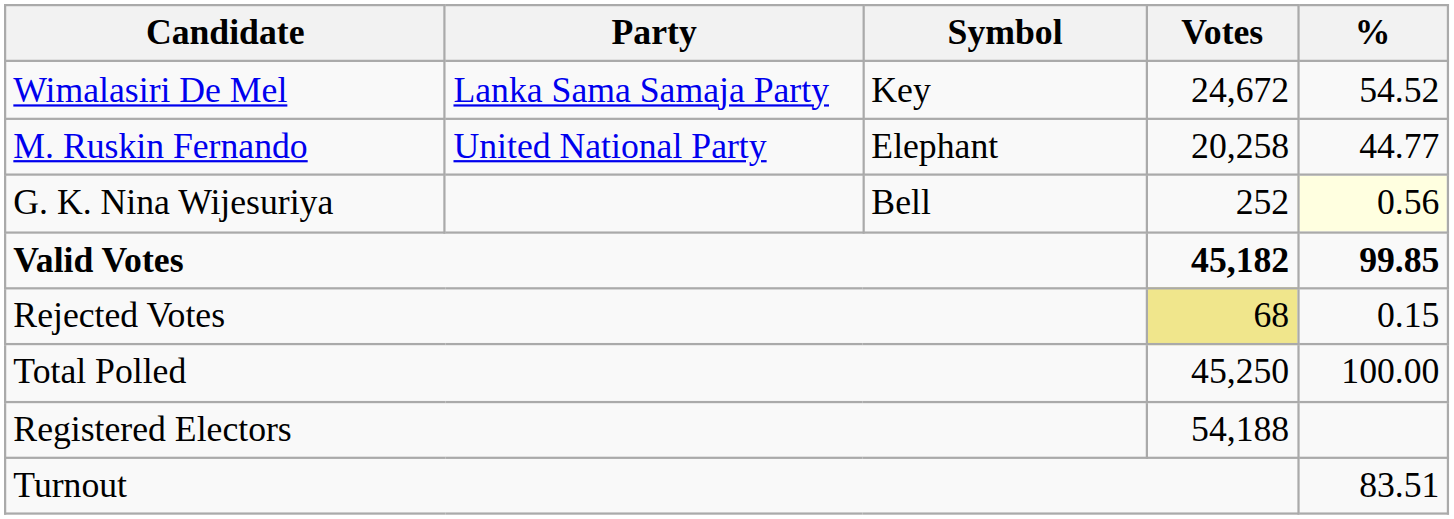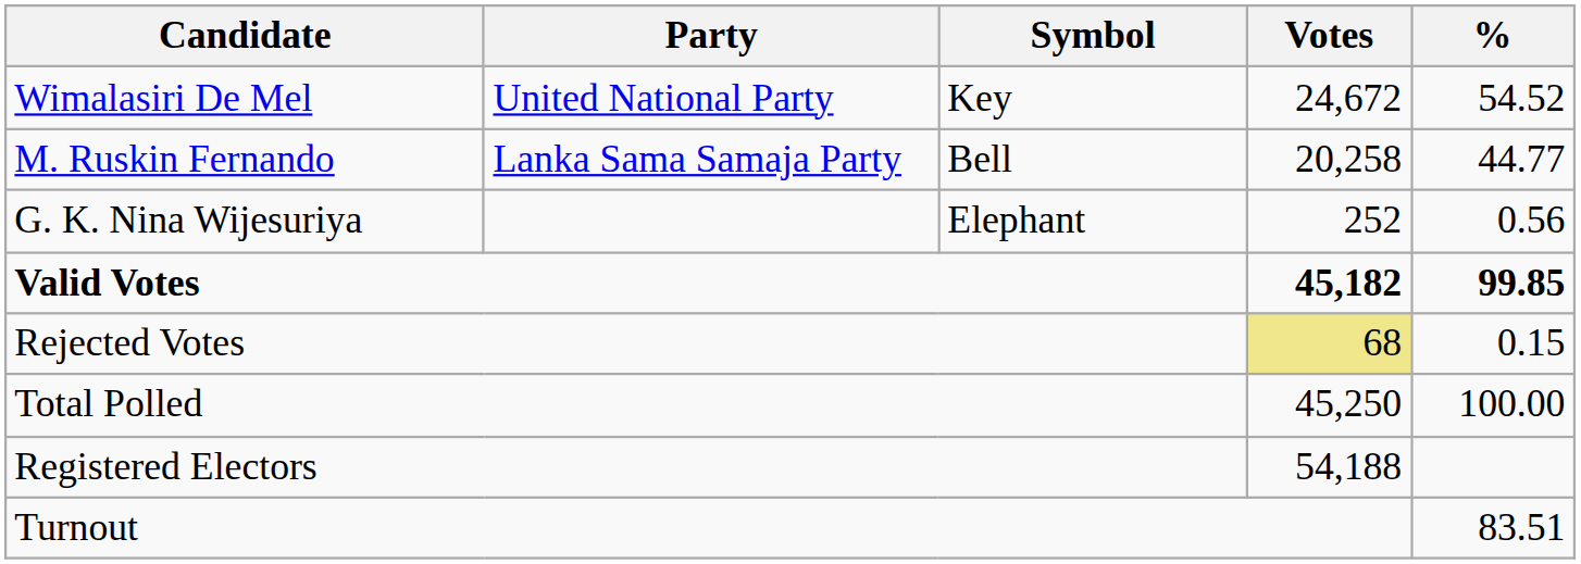 <table class="wikitable" border="1" style="text-align:right;">
 <tr>
 <th align=left width="190">Candidate</th>
 <th align=left width="180">Party</th>
 <th align=left width="120">Symbol</th>
 <th align=left width="60">Votes</th>
 <th align=left width="60">%</th>
 </tr>
 <tr>
 <td align=left><a href='#'>Wimalasiri De Mel</a></td>
-<td align=left><a href='#'>Lanka Sama Samaja Party</a></td>
+<td align=left><a href='#'>United National Party</a></td>
 <td align=left>Key</td>
 <td>24,672</td>
 <td>54.52</td>
 </tr>
 <tr>
 <td align=left><a href='#'>M. Ruskin Fernando</a></td>
-<td align=left><a href='#'>United National Party</a></td>
-<td align=left>Elephant</td>
+<td align=left><a href='#'>Lanka Sama Samaja Party</a></td>
+<td align=left>Bell</td>
 <td>20,258</td>
 <td>44.77</td>
 </tr>
 <tr>
 <td align=left>G. K. Nina Wijesuriya</td>
 <td></td>
-<td align=left>Bell</td>
+<td align=left>Elephant</td>
 <td>252</td>
-<td style="background: lightyellow;">0.56</td>
+<td>0.56</td>
 </tr>
 <tr>
 <td align=left colspan=3><strong>Valid Votes</strong></td>
 <td><strong>45,182</strong></td>
 <td><strong>99.85</strong></td>
 </tr>
 <tr>
 <td align=left colspan=3>Rejected Votes</td>
 <td style="background: khaki;">68</td>
 <td>0.15</td>
 </tr>
 <tr>
 <td align=left colspan=3>Total Polled</td>
 <td>45,250</td>
 <td>100.00</td>
 </tr>
 <tr>
 <td align=left colspan=3>Registered Electors</td>
 <td>54,188</td>
 <td></td>
 </tr>
 <tr>
 <td align=left colspan=4>Turnout</td>
 <td>83.51</td>
 </tr>
 </table>
